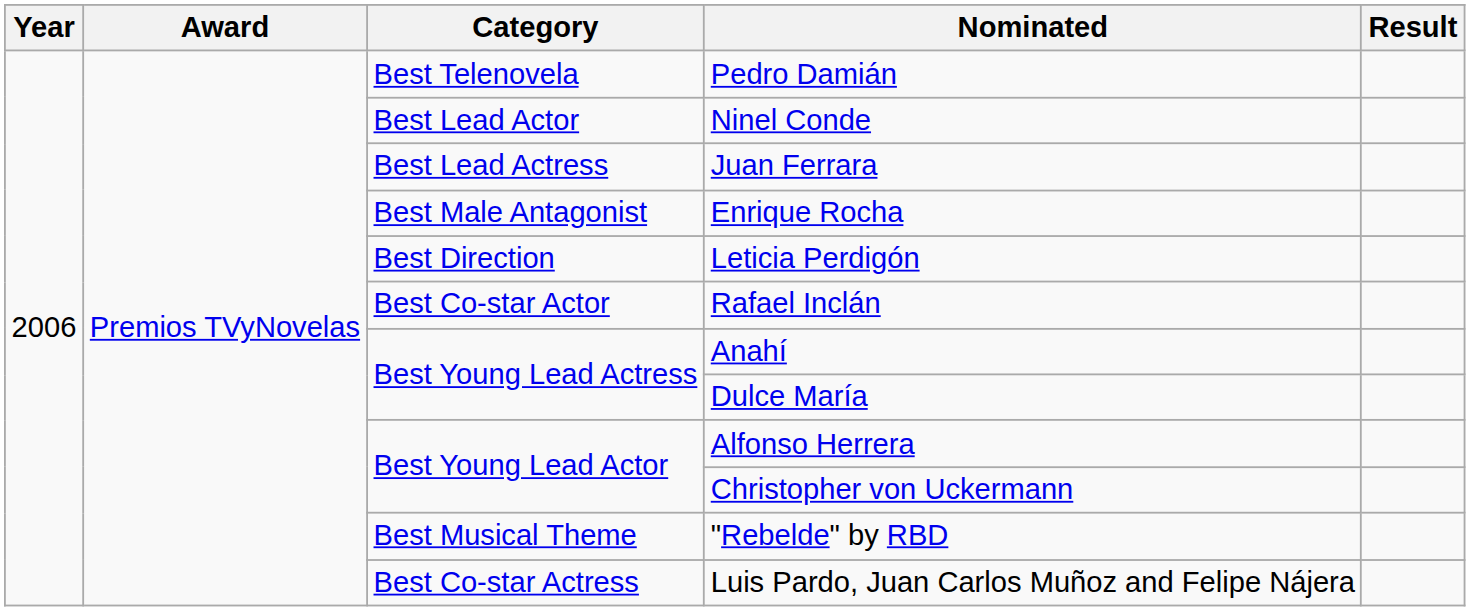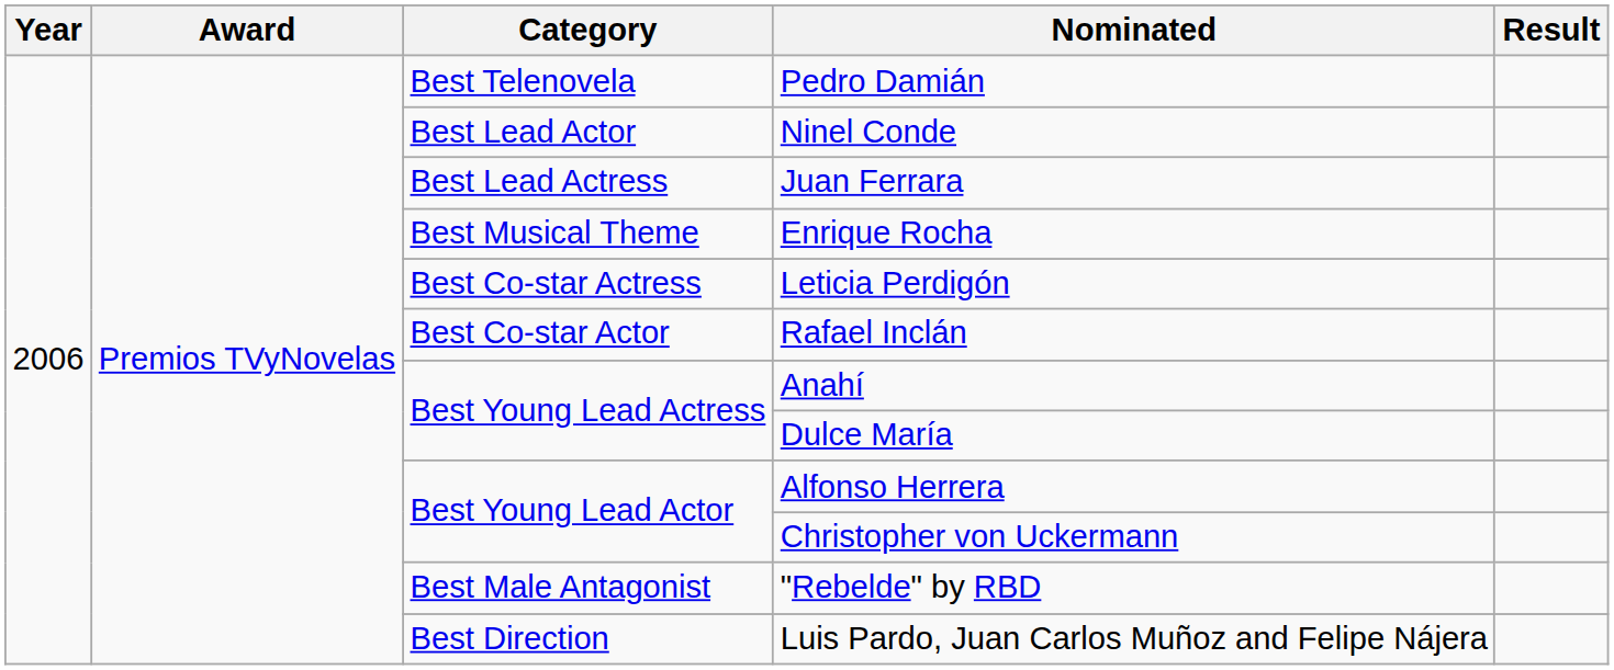 <table class="wikitable">
 <tr>
 <th>Year</th>
 <th>Award</th>
 <th>Category</th>
 <th>Nominated</th>
 <th>Result</th>
 </tr>
 <tr>
 <td rowspan="12">2006</td>
 <td rowspan="12" style="text-align:center;"><a href='#'>Premios TVyNovelas</a></td>
 <td><a href='#'>Best Telenovela</a></td>
 <td><a href='#'>Pedro Damián</a></td>
 <td></td>
 </tr>
 <tr>
 <td><a href='#'>Best Lead Actor</a></td>
 <td><a href='#'>Ninel Conde</a></td>
 <td></td>
 </tr>
 <tr>
 <td><a href='#'>Best Lead Actress</a></td>
 <td><a href='#'>Juan Ferrara</a></td>
 <td></td>
 </tr>
 <tr>
-<td><a href='#'>Best Male Antagonist</a></td>
+<td><a href='#'>Best Musical Theme</a></td>
 <td><a href='#'>Enrique Rocha</a></td>
 <td></td>
 </tr>
 <tr>
-<td><a href='#'>Best Direction</a></td>
+<td><a href='#'>Best Co-star Actress</a></td>
 <td><a href='#'>Leticia Perdigón</a></td>
 <td></td>
 </tr>
 <tr>
 <td><a href='#'>Best Co-star Actor</a></td>
 <td><a href='#'>Rafael Inclán</a></td>
 <td></td>
 </tr>
 <tr>
 <td rowspan=2><a href='#'>Best Young Lead Actress</a></td>
 <td><a href='#'>Anahí</a></td>
 <td></td>
 </tr>
 <tr>
 <td><a href='#'>Dulce María</a></td>
 <td></td>
 </tr>
 <tr>
 <td rowspan=2><a href='#'>Best Young Lead Actor</a></td>
 <td><a href='#'>Alfonso Herrera</a></td>
 <td></td>
 </tr>
 <tr>
 <td><a href='#'>Christopher von Uckermann</a></td>
 <td></td>
 </tr>
 <tr>
-<td><a href='#'>Best Musical Theme</a></td>
+<td><a href='#'>Best Male Antagonist</a></td>
 <td>"<a href='#'>Rebelde</a>" by <a href='#'>RBD</a></td>
 <td></td>
 </tr>
 <tr>
-<td><a href='#'>Best Co-star Actress</a></td>
+<td><a href='#'>Best Direction</a></td>
 <td>Luis Pardo, Juan Carlos Muñoz and Felipe Nájera</td>
 <td></td>
 </tr>
 </table>
